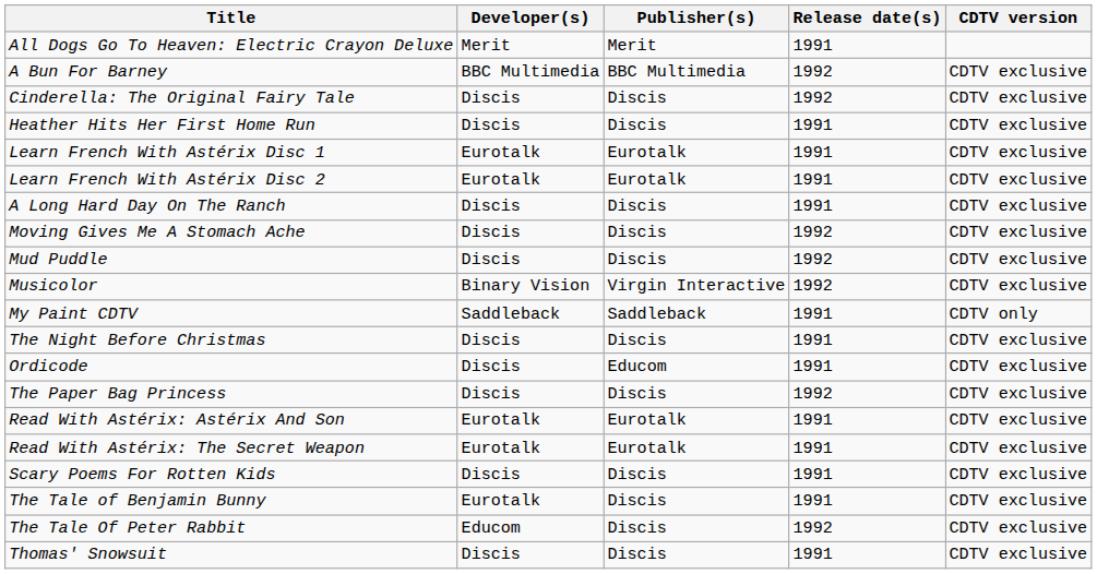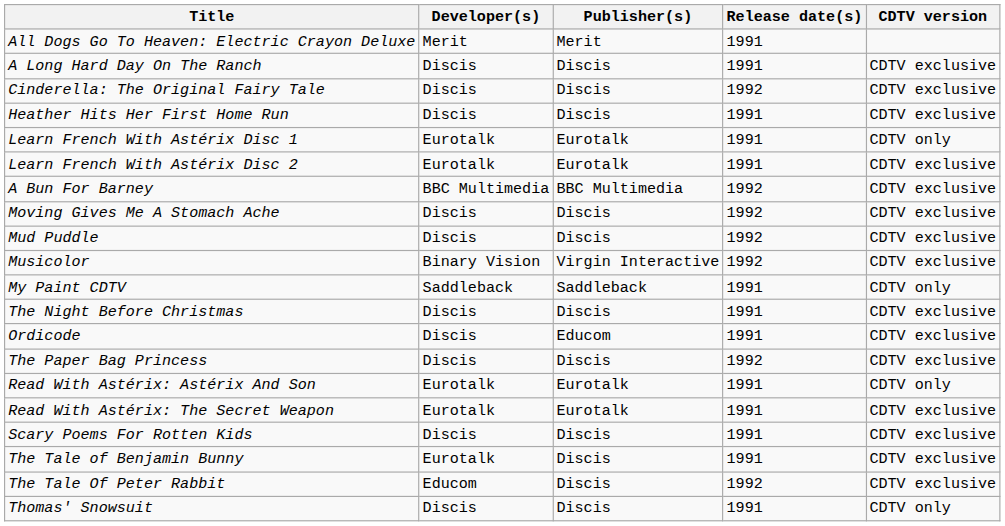 <table class="wikitable sortable" id="softwarelist" width="auto">
 <tr>
 <th rowspan="1">Title</th>
 <th rowspan="1">Developer(s)</th>
 <th rowspan="1">Publisher(s)</th>
 <th rowspan="1">Release date(s)</th>
 <th>CDTV version</th>
 </tr>
 <tr>
 <td><em>All Dogs Go To Heaven: Electric Crayon Deluxe</em></td>
 <td>Merit</td>
 <td>Merit</td>
 <td>1991</td>
 <td></td>
 </tr>
 <tr>
-<td><em>A Bun For Barney</em></td>
-<td>BBC Multimedia</td>
-<td>BBC Multimedia</td>
-<td>1992</td>
+<td><em>A Long Hard Day On The Ranch</em></td>
+<td>Discis</td>
+<td>Discis</td>
+<td>1991</td>
 <td>CDTV exclusive</td>
 </tr>
 <tr>
 <td><em>Cinderella: The Original Fairy Tale</em></td>
 <td>Discis</td>
 <td>Discis</td>
 <td>1992</td>
 <td>CDTV exclusive</td>
 </tr>
 <tr>
 <td><em>Heather Hits Her First Home Run</em></td>
 <td>Discis</td>
 <td>Discis</td>
 <td>1991</td>
 <td>CDTV exclusive</td>
 </tr>
 <tr>
 <td><em>Learn French With Astérix Disc 1</em></td>
 <td>Eurotalk</td>
 <td>Eurotalk</td>
 <td>1991</td>
-<td>CDTV exclusive</td>
+<td>CDTV only</td>
 </tr>
 <tr>
 <td><em>Learn French With Astérix Disc 2</em></td>
 <td>Eurotalk</td>
 <td>Eurotalk</td>
 <td>1991</td>
 <td>CDTV exclusive</td>
 </tr>
 <tr>
-<td><em>A Long Hard Day On The Ranch</em></td>
-<td>Discis</td>
-<td>Discis</td>
-<td>1991</td>
+<td><em>A Bun For Barney</em></td>
+<td>BBC Multimedia</td>
+<td>BBC Multimedia</td>
+<td>1992</td>
 <td>CDTV exclusive</td>
 </tr>
 <tr>
 <td><em>Moving Gives Me A Stomach Ache</em></td>
 <td>Discis</td>
 <td>Discis</td>
 <td>1992</td>
 <td>CDTV exclusive</td>
 </tr>
 <tr>
 <td><em>Mud Puddle</em></td>
 <td>Discis</td>
 <td>Discis</td>
 <td>1992</td>
 <td>CDTV exclusive</td>
 </tr>
 <tr>
 <td><em>Musicolor</em></td>
 <td>Binary Vision</td>
 <td>Virgin Interactive</td>
 <td>1992</td>
 <td>CDTV exclusive</td>
 </tr>
 <tr>
 <td><em>My Paint CDTV</em></td>
 <td>Saddleback</td>
 <td>Saddleback</td>
 <td>1991</td>
 <td>CDTV only</td>
 </tr>
 <tr>
 <td><em>The Night Before Christmas</em></td>
 <td>Discis</td>
 <td>Discis</td>
 <td>1991</td>
 <td>CDTV exclusive</td>
 </tr>
 <tr>
 <td><em>Ordicode</em></td>
 <td>Discis</td>
 <td>Educom</td>
 <td>1991</td>
 <td>CDTV exclusive</td>
 </tr>
 <tr>
 <td><em>The Paper Bag Princess</em></td>
 <td>Discis</td>
 <td>Discis</td>
 <td>1992</td>
 <td>CDTV exclusive</td>
 </tr>
 <tr>
 <td><em>Read With Astérix: Astérix And Son</em></td>
 <td>Eurotalk</td>
 <td>Eurotalk</td>
 <td>1991</td>
-<td>CDTV exclusive</td>
+<td>CDTV only</td>
 </tr>
 <tr>
 <td><em>Read With Astérix: The Secret Weapon</em></td>
 <td>Eurotalk</td>
 <td>Eurotalk</td>
 <td>1991</td>
 <td>CDTV exclusive</td>
 </tr>
 <tr>
 <td><em>Scary Poems For Rotten Kids</em></td>
 <td>Discis</td>
 <td>Discis</td>
 <td>1991</td>
 <td>CDTV exclusive</td>
 </tr>
 <tr>
 <td><em>The Tale of Benjamin Bunny</em></td>
 <td>Eurotalk</td>
 <td>Discis</td>
 <td>1991</td>
 <td>CDTV exclusive</td>
 </tr>
 <tr>
 <td><em>The Tale Of Peter Rabbit</em></td>
 <td>Educom</td>
 <td>Discis</td>
 <td>1992</td>
 <td>CDTV exclusive</td>
 </tr>
 <tr>
 <td><em>Thomas' Snowsuit</em></td>
 <td>Discis</td>
 <td>Discis</td>
 <td>1991</td>
-<td>CDTV exclusive</td>
+<td>CDTV only</td>
 </tr>
 </table>
